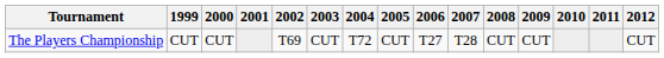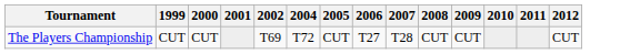 <table class="wikitable" style="font-size:95%;text-align:center;">
 <tr>
 <th>Tournament</th>
 <th>1999</th>
 <th>2000</th>
 <th>2001</th>
 <th>2002</th>
-<th>2003</th>
 <th>2004</th>
 <th>2005</th>
 <th>2006</th>
 <th>2007</th>
 <th>2008</th>
 <th>2009</th>
 <th>2010</th>
 <th>2011</th>
 <th>2012</th>
 </tr>
 <tr>
 <td align=left><a href='#'>The Players Championship</a></td>
 <td>CUT</td>
 <td>CUT</td>
 <td style="background:#eeeeee;"></td>
 <td>T69</td>
-<td>CUT</td>
 <td>T72</td>
 <td>CUT</td>
 <td>T27</td>
 <td>T28</td>
 <td>CUT</td>
 <td>CUT</td>
 <td style="background:#eeeeee;"></td>
 <td style="background:#eeeeee;"></td>
 <td>CUT</td>
 </tr>
 </table>
